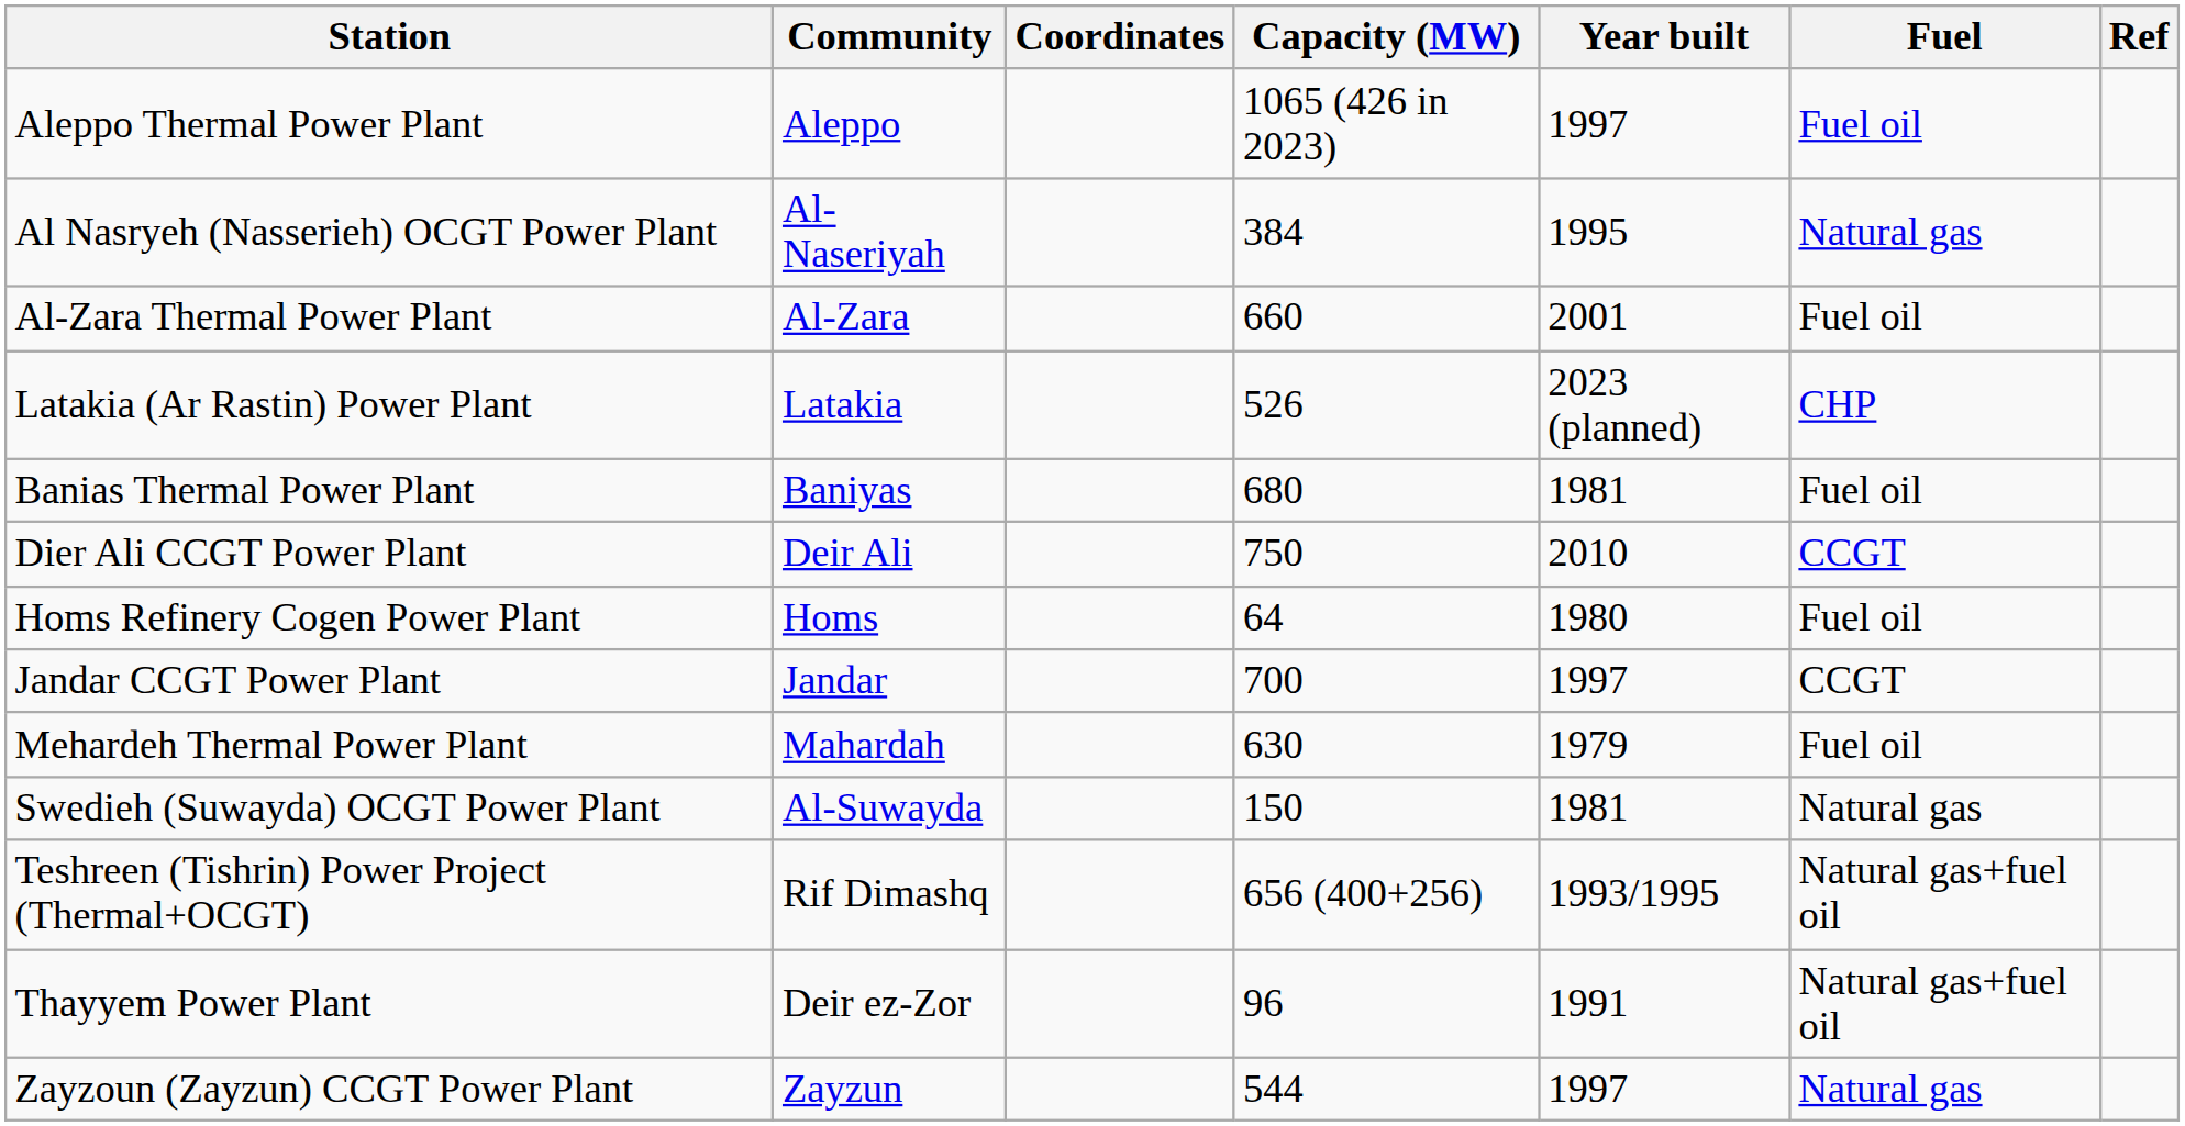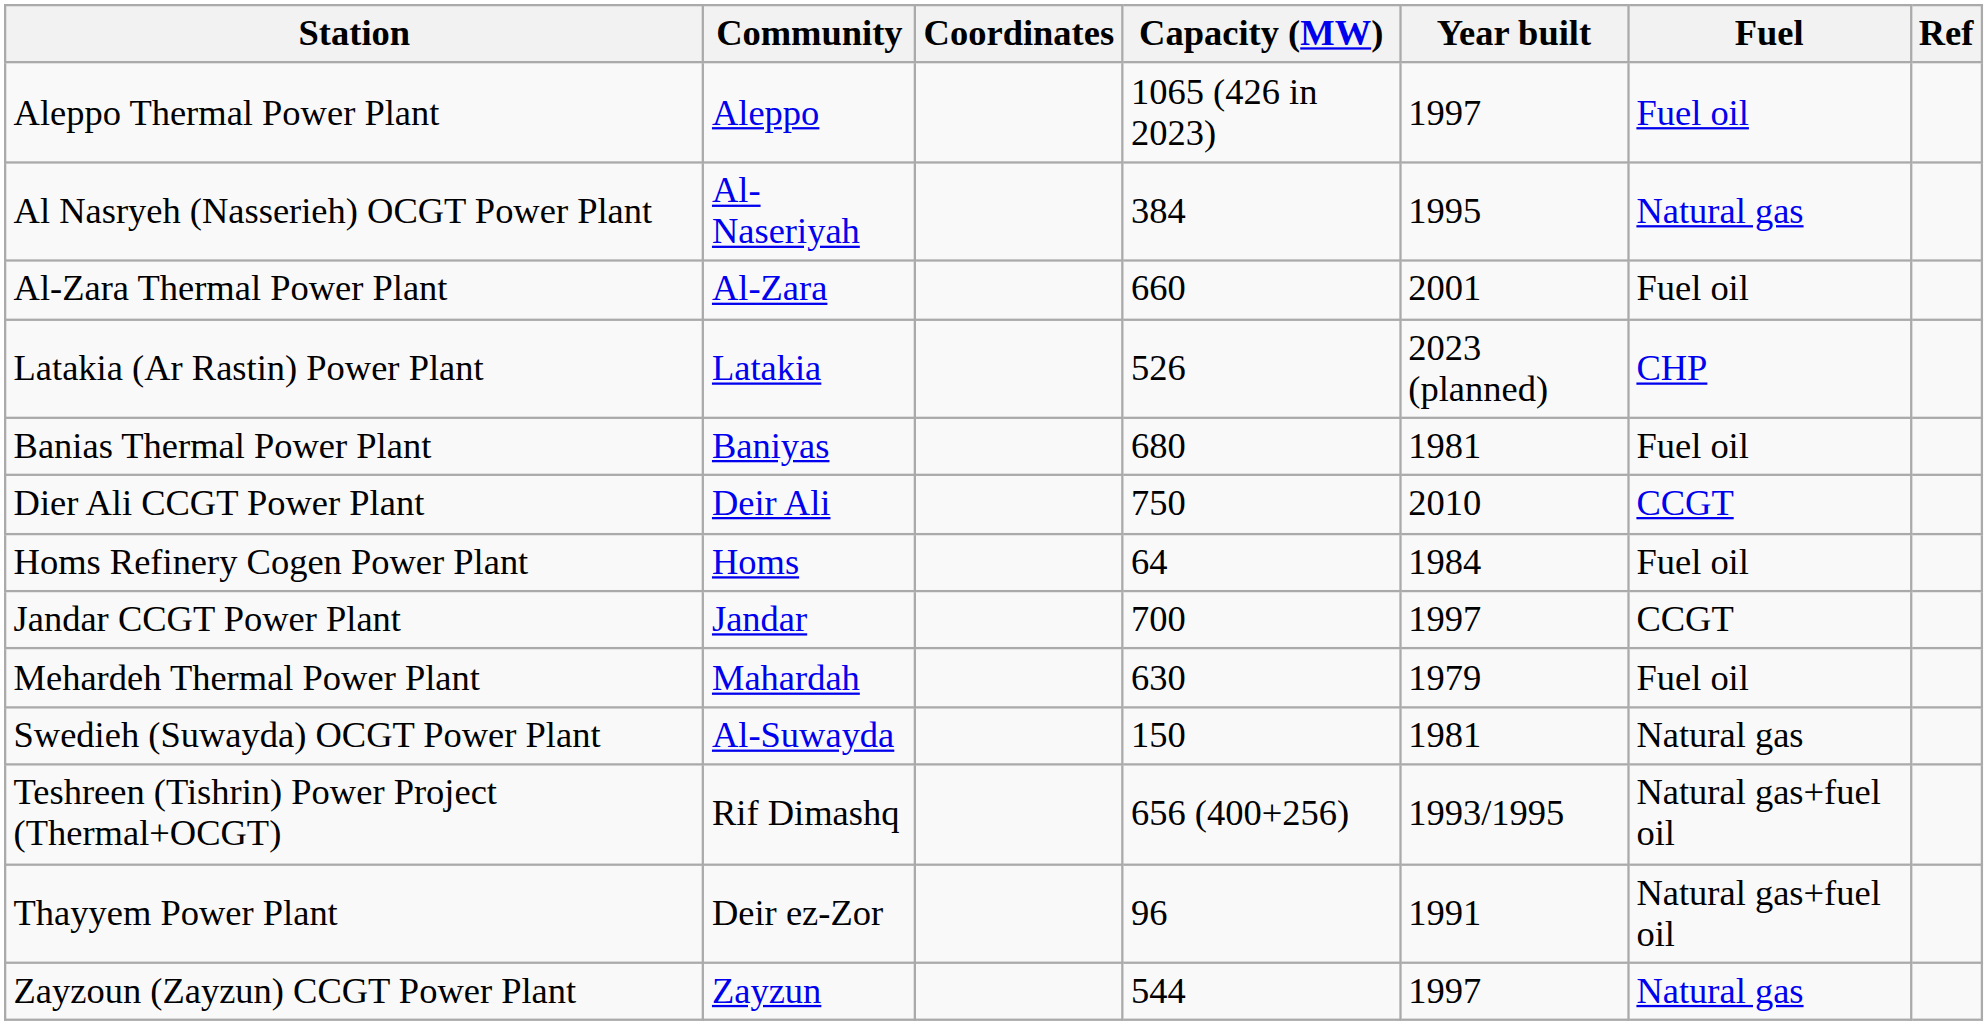 <table class="wikitable sortable">
 <tr>
 <th>Station</th>
 <th>Community</th>
 <th>Coordinates</th>
 <th>Capacity (<a href='#'>MW</a>)</th>
 <th>Year built</th>
 <th>Fuel</th>
 <th>Ref</th>
 </tr>
 <tr>
 <td>Aleppo Thermal Power Plant</td>
 <td><a href='#'>Aleppo</a></td>
 <td></td>
 <td>1065 (426 in 2023)</td>
 <td>1997</td>
 <td><a href='#'>Fuel oil</a></td>
 <td></td>
 </tr>
 <tr>
 <td>Al Nasryeh (Nasserieh) OCGT Power Plant</td>
 <td><a href='#'>Al-Naseriyah</a></td>
 <td></td>
 <td>384</td>
 <td>1995</td>
 <td><a href='#'>Natural gas</a></td>
 <td></td>
 </tr>
 <tr>
 <td>Al-Zara Thermal Power Plant</td>
 <td><a href='#'>Al-Zara</a></td>
 <td></td>
 <td>660</td>
 <td>2001</td>
 <td>Fuel oil</td>
 <td></td>
 </tr>
 <tr>
 <td>Latakia (Ar Rastin) Power Plant</td>
 <td><a href='#'>Latakia</a></td>
 <td></td>
 <td>526</td>
 <td>2023 (planned)</td>
 <td><a href='#'>CHP</a></td>
 <td></td>
 </tr>
 <tr>
 <td>Banias Thermal Power Plant</td>
 <td><a href='#'>Baniyas</a></td>
 <td></td>
 <td>680</td>
 <td>1981</td>
 <td>Fuel oil</td>
 <td></td>
 </tr>
 <tr>
 <td>Dier Ali CCGT Power Plant</td>
 <td><a href='#'>Deir Ali</a></td>
 <td></td>
 <td>750</td>
 <td>2010</td>
 <td><a href='#'>CCGT</a></td>
 <td></td>
 </tr>
 <tr>
 <td>Homs Refinery Cogen Power Plant</td>
 <td><a href='#'>Homs</a></td>
 <td></td>
 <td>64</td>
-<td>1980</td>
+<td>1984</td>
 <td>Fuel oil</td>
 <td></td>
 </tr>
 <tr>
 <td>Jandar CCGT Power Plant</td>
 <td><a href='#'>Jandar</a></td>
 <td></td>
 <td>700</td>
 <td>1997</td>
 <td>CCGT</td>
 <td></td>
 </tr>
 <tr>
 <td>Mehardeh Thermal Power Plant</td>
 <td><a href='#'>Mahardah</a></td>
 <td></td>
 <td>630</td>
 <td>1979</td>
 <td>Fuel oil</td>
 <td></td>
 </tr>
 <tr>
 <td>Swedieh (Suwayda) OCGT Power Plant</td>
 <td><a href='#'>Al-Suwayda</a></td>
 <td></td>
 <td>150</td>
 <td>1981</td>
 <td>Natural gas</td>
 <td></td>
 </tr>
 <tr>
 <td>Teshreen (Tishrin) Power Project (Thermal+OCGT)</td>
 <td>Rif Dimashq</td>
 <td></td>
 <td>656 (400+256)</td>
 <td>1993/1995</td>
 <td>Natural gas+fuel oil</td>
 <td></td>
 </tr>
 <tr>
 <td>Thayyem Power Plant</td>
 <td>Deir ez-Zor</td>
 <td></td>
 <td>96</td>
 <td>1991</td>
 <td>Natural gas+fuel oil</td>
 <td></td>
 </tr>
 <tr>
 <td>Zayzoun (Zayzun) CCGT Power Plant</td>
 <td><a href='#'>Zayzun</a></td>
 <td></td>
 <td>544</td>
 <td>1997</td>
 <td><a href='#'>Natural gas</a></td>
 <td></td>
 </tr>
 </table>
